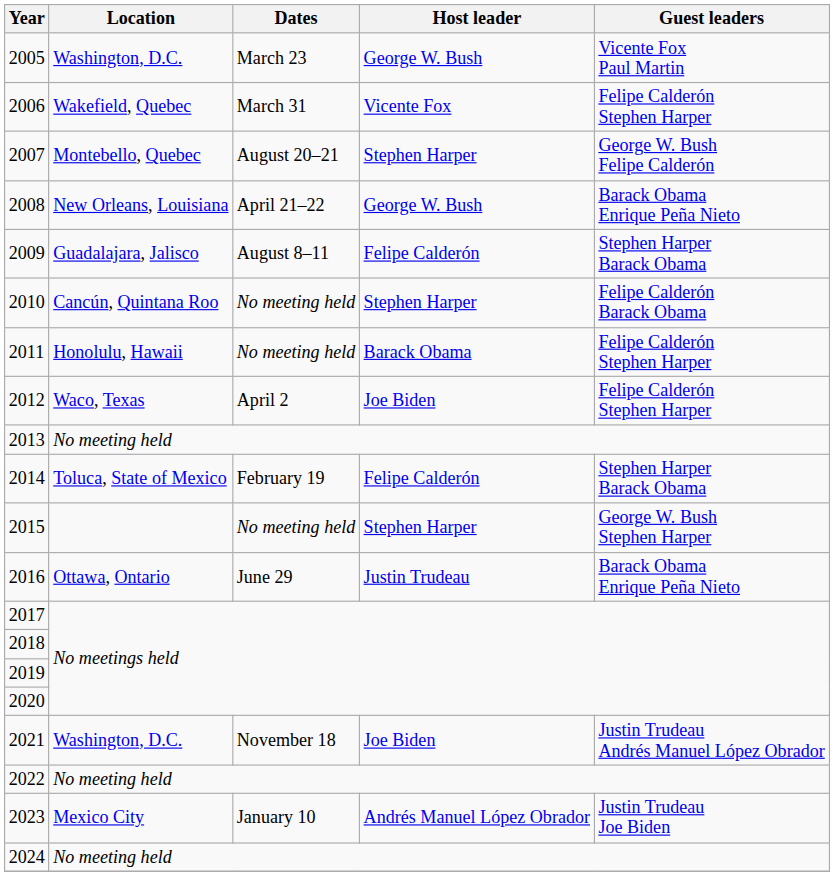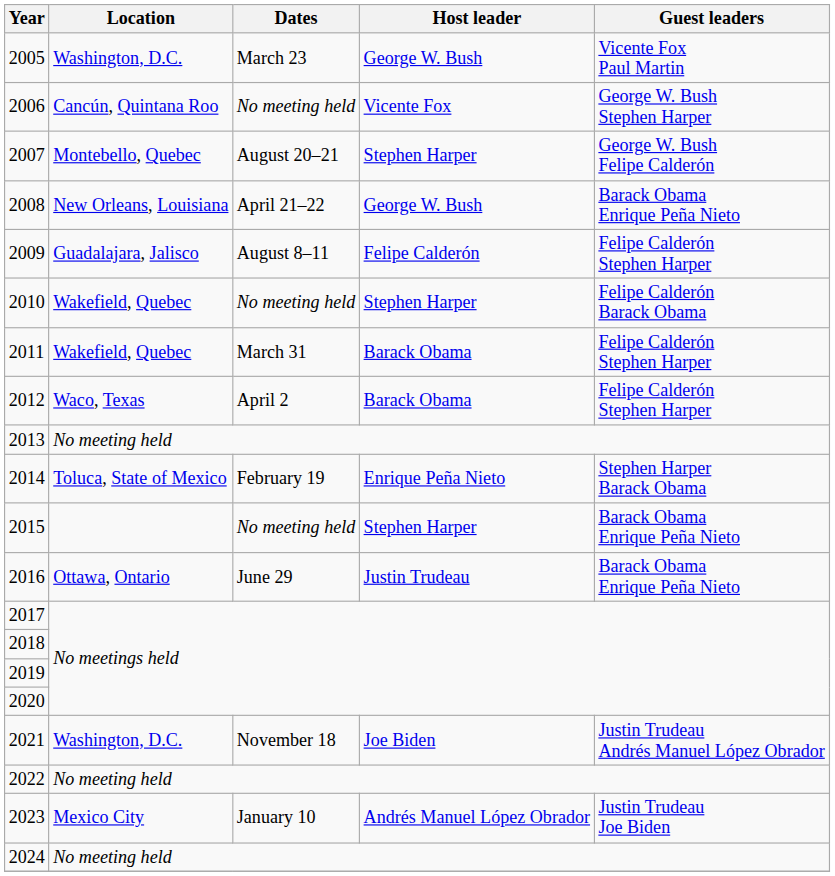 <table class="wikitable plainrowheaders sortable">
 <tr>
 <th>Year</th>
 <th>Location</th>
 <th>Dates</th>
 <th>Host leader</th>
 <th>Guest leaders</th>
 </tr>
 <tr>
 <td>2005</td>
 <td> <a href='#'>Washington, D.C.</a></td>
 <td>March  23</td>
 <td><a href='#'>George W. Bush</a></td>
 <td> <a href='#'>Vicente Fox</a><br> <a href='#'>Paul Martin</a></td>
 </tr>
 <tr>
 <td>2006</td>
-<td> <a href='#'>Wakefield</a>, <a href='#'>Quebec</a></td>
-<td>March  31</td>
+<td> <a href='#'>Cancún</a>, <a href='#'>Quintana Roo</a></td>
+<td><em>No meeting held</em></td>
 <td><a href='#'>Vicente Fox</a></td>
-<td> <a href='#'>Felipe Calderón</a><br> <a href='#'>Stephen Harper</a></td>
+<td> <a href='#'>George W. Bush</a><br> <a href='#'>Stephen Harper</a></td>
 </tr>
 <tr>
 <td>2007</td>
 <td> <a href='#'>Montebello</a>, <a href='#'>Quebec</a></td>
 <td>August  20–21</td>
 <td><a href='#'>Stephen Harper</a></td>
 <td> <a href='#'>George W. Bush</a><br> <a href='#'>Felipe Calderón</a></td>
 </tr>
 <tr>
 <td>2008</td>
 <td> <a href='#'>New Orleans</a>, <a href='#'>Louisiana</a></td>
 <td>April  21–22</td>
 <td><a href='#'>George W. Bush</a></td>
 <td> <a href='#'>Barack Obama</a><br> <a href='#'>Enrique Peña Nieto</a></td>
 </tr>
 <tr>
 <td>2009</td>
 <td> <a href='#'>Guadalajara</a>, <a href='#'>Jalisco</a></td>
 <td>August  8–11</td>
 <td><a href='#'>Felipe Calderón</a></td>
-<td> <a href='#'>Stephen Harper</a><br> <a href='#'>Barack Obama</a></td>
+<td> <a href='#'>Felipe Calderón</a><br> <a href='#'>Stephen Harper</a></td>
 </tr>
 <tr>
 <td>2010</td>
-<td> <a href='#'>Cancún</a>, <a href='#'>Quintana Roo</a></td>
+<td> <a href='#'>Wakefield</a>, <a href='#'>Quebec</a></td>
 <td><em>No meeting held</em></td>
 <td><a href='#'>Stephen Harper</a></td>
 <td> <a href='#'>Felipe Calderón</a><br> <a href='#'>Barack Obama</a></td>
 </tr>
 <tr>
 <td>2011</td>
-<td> <a href='#'>Honolulu</a>, <a href='#'>Hawaii</a></td>
-<td><em>No meeting held</em></td>
+<td> <a href='#'>Wakefield</a>, <a href='#'>Quebec</a></td>
+<td>March  31</td>
 <td><a href='#'>Barack Obama</a></td>
 <td> <a href='#'>Felipe Calderón</a><br> <a href='#'>Stephen Harper</a></td>
 </tr>
 <tr>
 <td>2012</td>
 <td> <a href='#'>Waco</a>, <a href='#'>Texas</a></td>
 <td>April  2</td>
-<td><a href='#'>Joe Biden</a></td>
+<td><a href='#'>Barack Obama</a></td>
 <td> <a href='#'>Felipe Calderón</a><br> <a href='#'>Stephen Harper</a></td>
 </tr>
 <tr>
 <td>2013</td>
 <td colspan=4><em>No meeting held</em></td>
 </tr>
 <tr>
 <td>2014</td>
 <td> <a href='#'>Toluca</a>, <a href='#'>State of Mexico</a></td>
 <td>February  19</td>
-<td><a href='#'>Felipe Calderón</a></td>
+<td><a href='#'>Enrique Peña Nieto</a></td>
 <td> <a href='#'>Stephen Harper</a><br> <a href='#'>Barack Obama</a></td>
 </tr>
 <tr>
 <td>2015</td>
 <td></td>
 <td><em>No meeting held</em></td>
 <td><a href='#'>Stephen Harper</a></td>
-<td> <a href='#'>George W. Bush</a><br> <a href='#'>Stephen Harper</a></td>
+<td> <a href='#'>Barack Obama</a><br> <a href='#'>Enrique Peña Nieto</a></td>
 </tr>
 <tr>
 <td>2016</td>
 <td> <a href='#'>Ottawa</a>, <a href='#'>Ontario</a></td>
 <td>June 29</td>
 <td><a href='#'>Justin Trudeau</a></td>
 <td> <a href='#'>Barack Obama</a><br> <a href='#'>Enrique Peña Nieto</a></td>
 </tr>
 <tr>
 <td>2017</td>
 <td colspan=4 rowspan=4><em>No meetings held</em></td>
 </tr>
 <tr>
 <td>2018</td>
 </tr>
 <tr>
 <td>2019</td>
 </tr>
 <tr>
 <td>2020</td>
 </tr>
 <tr>
 <td>2021</td>
 <td> <a href='#'>Washington, D.C.</a></td>
 <td>November 18 </td>
 <td><a href='#'>Joe Biden</a></td>
 <td> <a href='#'>Justin Trudeau</a><br> <a href='#'>Andrés Manuel López Obrador</a></td>
 </tr>
 <tr>
 <td>2022</td>
 <td colspan=4><em>No meeting held</em></td>
 </tr>
 <tr>
 <td>2023</td>
 <td> <a href='#'>Mexico City</a></td>
 <td>January 10</td>
 <td><a href='#'>Andrés Manuel López Obrador</a></td>
 <td> <a href='#'>Justin Trudeau</a><br> <a href='#'>Joe Biden</a></td>
 </tr>
 <tr>
 <td>2024</td>
 <td colspan=4><em>No meeting held</em></td>
 </tr>
 <tr>
 </tr>
 </table>
